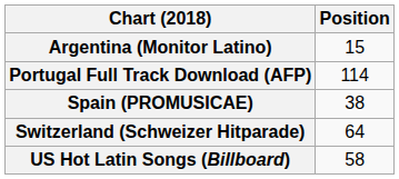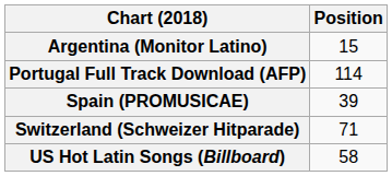 <table class="wikitable plainrowheaders sortable" style="text-align:center">
 <tr>
 <th scope="col">Chart (2018)</th>
 <th scope="col">Position</th>
 </tr>
 <tr>
 <th scope="row">Argentina (Monitor Latino)</th>
 <td>15</td>
 </tr>
 <tr>
 <th scope="row">Portugal Full Track Download (AFP)</th>
 <td>114</td>
 </tr>
 <tr>
 <th scope="row">Spain (PROMUSICAE)</th>
-<td>38</td>
+<td>39</td>
 </tr>
 <tr>
 <th scope="row">Switzerland (Schweizer Hitparade)</th>
-<td>64</td>
+<td>71</td>
 </tr>
 <tr>
 <th scope="row">US Hot Latin Songs (<em>Billboard</em>)</th>
 <td>58</td>
 </tr>
 </table>
